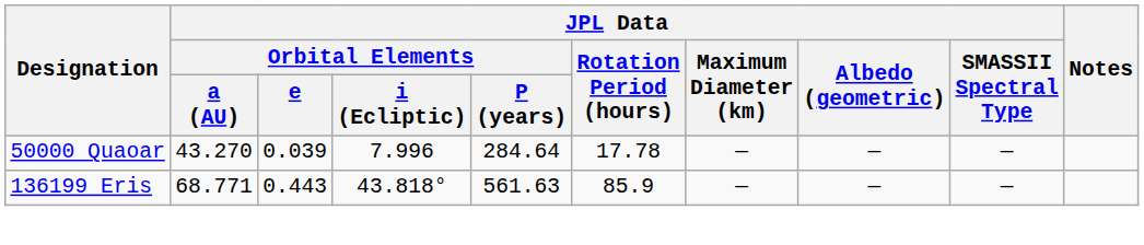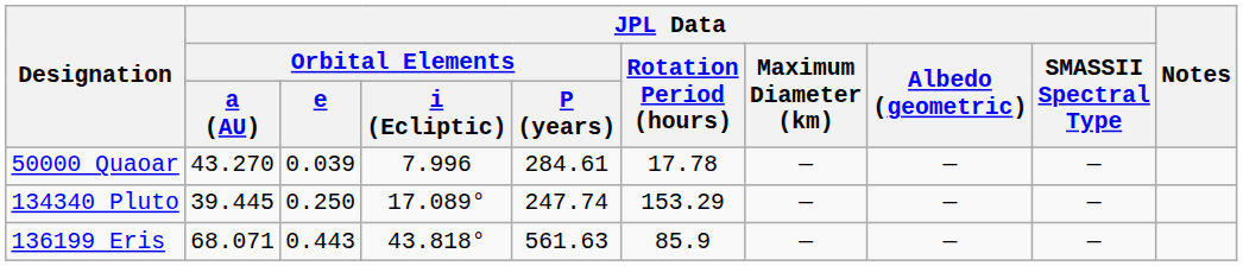 <table class="wikitable" style="text-align: center;">
 <tr>
 <th rowspan="3">Designation</th>
 <th colspan="8"><a href='#'>JPL</a> Data</th>
 <th rowspan="3">Notes</th>
 </tr>
 <tr>
 <th colspan="4"><a href='#'>Orbital Elements</a></th>
 <th rowspan="2"><a href='#'>Rotation<br>Period</a><br><span>(hours)</span></th>
 <th rowspan="2">Maximum<br>Diameter<br><span>(km)</span></th>
 <th rowspan="2"><a href='#'>Albedo</a><br><span>(<a href='#'>geometric</a>)</span></th>
 <th rowspan="2">SMASSII<br><a href='#'>Spectral<br>Type</a></th>
 </tr>
 <tr style="vertical-align:text-top;">
 <th><a href='#'>a</a><br><span>(<a href='#'>AU</a>)</span></th>
 <th><a href='#'>e</a></th>
 <th><a href='#'>i</a><br><span>(Ecliptic)</span></th>
 <th><a href='#'>P</a><br><span>(years)</span></th>
 </tr>
 <tr>
 <td style="text-align:left; white-space:nowrap;"><a href='#'>50000 Quaoar</a></td>
 <td>43.270</td>
 <td>0.039</td>
 <td>7.996</td>
-<td>284.64</td>
+<td>284.61</td>
 <td>17.78</td>
 <td>—</td>
 <td>—</td>
 <td>—</td>
 <td></td>
 </tr>
 <tr>
+<td style="text-align:left; white-space:nowrap;"><a href='#'>134340 Pluto</a></td>
+<td>39.445</td>
+<td>0.250</td>
+<td>17.089°</td>
+<td>247.74</td>
+<td>153.29</td>
+<td>—</td>
+<td>—</td>
+<td>—</td>
+<td></td>
+</tr>
+<tr>
 <td style="text-align:left; white-space:nowrap;"><a href='#'>136199 Eris</a></td>
-<td>68.771</td>
+<td>68.071</td>
 <td>0.443</td>
 <td>43.818°</td>
 <td>561.63</td>
 <td>85.9</td>
 <td>—</td>
 <td>—</td>
 <td>—</td>
 <td></td>
 </tr>
 </table>
